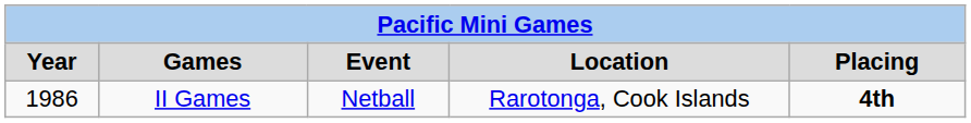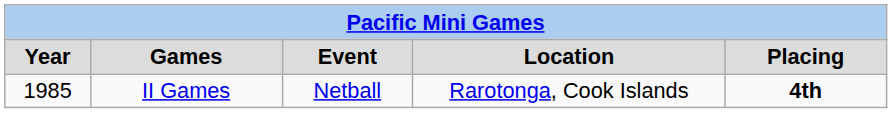 <table class=wikitable style="text-align:center; font-size:90%">
 <tr>
 <th colspan=5 style=background:#ABCDEF><a href='#'>Pacific Mini Games</a></th>
 </tr>
 <tr>
 <th width=50 style=background:gainsboro>Year</th>
 <th width=120 style=background:gainsboro>Games</th>
 <th width=80 style=background:gainsboro>Event</th>
 <th width=200 style=background:gainsboro>Location</th>
 <th width=100 style=background:gainsboro>Placing</th>
 </tr>
 <tr>
-<td>1986</td>
+<td>1985</td>
 <td><a href='#'>II Games</a></td>
 <td><a href='#'>Netball</a></td>
 <td><a href='#'>Rarotonga</a>, Cook Islands</td>
 <td bgcolor=><strong>4th</strong></td>
 </tr>
 </table>
